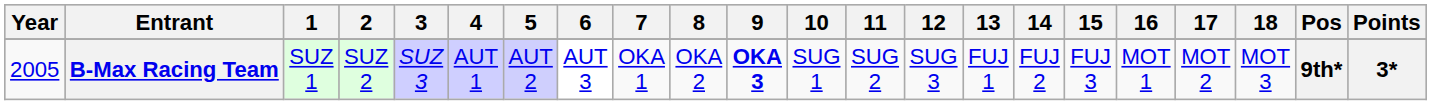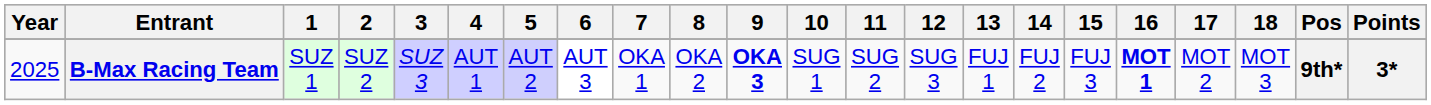 <table class="wikitable" style="text-align:center; font-size:85%">
 <tr>
 <th>Year</th>
 <th>Entrant</th>
 <th>1</th>
 <th>2</th>
 <th>3</th>
 <th>4</th>
 <th>5</th>
 <th>6</th>
 <th>7</th>
 <th>8</th>
 <th>9</th>
 <th>10</th>
 <th>11</th>
 <th>12</th>
 <th>13</th>
 <th>14</th>
 <th>15</th>
 <th>16</th>
 <th>17</th>
 <th>18</th>
 <th>Pos</th>
 <th>Points</th>
 </tr>
 <tr>
 </tr>
 <tr>
-<td><a href='#'>2005</a></td>
+<td><a href='#'>2025</a></td>
 <th nowrap><a href='#'>B-Max Racing Team</a></th>
 <td style="background:#dfffdf;"><a href='#'>SUZ<br>1</a><br></td>
 <td style="background:#dfffdf;"><a href='#'>SUZ<br>2</a><br></td>
 <td style="background:#cfcfff;"><em><a href='#'>SUZ<br>3</a></em><br></td>
 <td style="background:#cfcfff;"><a href='#'>AUT<br>1</a><br></td>
 <td style="background:#cfcffd;"><a href='#'>AUT<br>2</a><br></td>
 <td style="background:#ffffff;"><a href='#'>AUT<br>3</a><br></td>
 <td style="background:#;"><a href='#'>OKA<br>1</a><br></td>
 <td style="background:#;"><a href='#'>OKA<br>2</a><br></td>
 <td style="background:#;"><strong><a href='#'>OKA<br>3</a><br></strong></td>
 <td style="background:#;"><a href='#'>SUG<br>1</a><br></td>
 <td style="background:#;"><a href='#'>SUG<br>2</a><br></td>
 <td style="background:#;"><a href='#'>SUG<br>3</a><br></td>
 <td style="background:#;"><a href='#'>FUJ<br>1</a><br></td>
 <td style="background:#;"><a href='#'>FUJ<br>2</a><br></td>
 <td style="background:#;"><a href='#'>FUJ<br>3</a><br></td>
-<td style="background:#;"><a href='#'>MOT<br>1</a><br></td>
+<td style="background:#;"><strong><a href='#'>MOT<br>1</a><br></strong></td>
 <td style="background:#;"><a href='#'>MOT<br>2</a><br></td>
 <td style="background:#;"><a href='#'>MOT<br>3</a><br></td>
 <th>9th*</th>
 <th>3*</th>
 </tr>
 </table>
